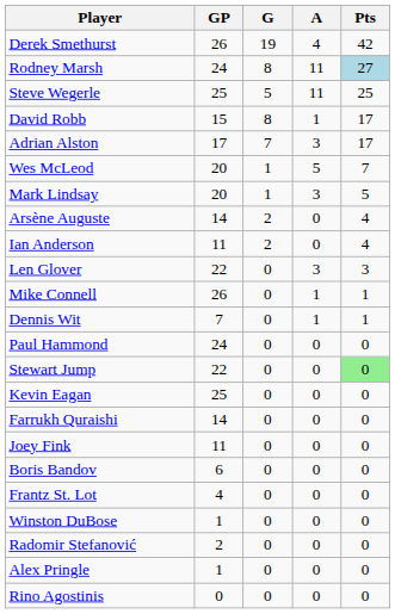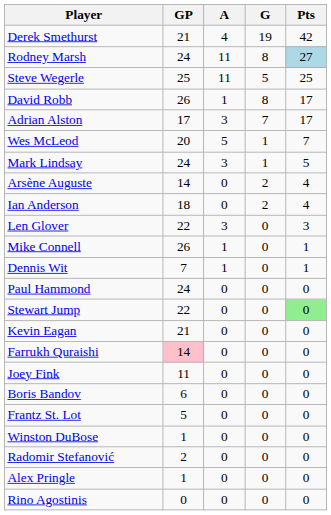 <table class="wikitable">
 <tr>
 <th style="width:35%;">Player</th>
 <th style="width:9%;">GP</th>
+<th style="width:9%;">A</th>
 <th style="width:9%;">G</th>
-<th style="width:9%;">A</th>
 <th style="width:9%;">Pts</th>
 </tr>
 <tr align=center>
 <td align=left><a href='#'>Derek Smethurst</a></td>
-<td>26</td>
+<td>21</td>
+<td>4</td>
 <td>19</td>
-<td>4</td>
 <td>42</td>
 </tr>
 <tr align=center>
 <td align=left><a href='#'>Rodney Marsh</a></td>
 <td>24</td>
+<td>11</td>
 <td>8</td>
-<td>11</td>
 <td style="background: lightblue;">27</td>
 </tr>
 <tr align=center>
 <td align=left><a href='#'>Steve Wegerle</a></td>
 <td>25</td>
+<td>11</td>
 <td>5</td>
-<td>11</td>
 <td>25</td>
 </tr>
 <tr align=center>
 <td align=left><a href='#'>David Robb</a></td>
-<td>15</td>
+<td>26</td>
+<td>1</td>
 <td>8</td>
-<td>1</td>
 <td>17</td>
 </tr>
 <tr align=center>
 <td align=left><a href='#'>Adrian Alston</a></td>
 <td>17</td>
+<td>3</td>
 <td>7</td>
-<td>3</td>
 <td>17</td>
 </tr>
 <tr align=center>
 <td align=left><a href='#'>Wes McLeod</a></td>
 <td>20</td>
+<td>5</td>
 <td>1</td>
-<td>5</td>
 <td>7</td>
 </tr>
 <tr align=center>
 <td align=left><a href='#'>Mark Lindsay</a></td>
-<td>20</td>
+<td>24</td>
+<td>3</td>
 <td>1</td>
-<td>3</td>
 <td>5</td>
 </tr>
 <tr align=center>
 <td align=left><a href='#'>Arsène Auguste</a></td>
 <td>14</td>
+<td>0</td>
 <td>2</td>
-<td>0</td>
 <td>4</td>
 </tr>
 <tr align=center>
 <td align=left><a href='#'>Ian Anderson</a></td>
-<td>11</td>
+<td>18</td>
+<td>0</td>
 <td>2</td>
-<td>0</td>
 <td>4</td>
 </tr>
 <tr align=center>
 <td align=left><a href='#'>Len Glover</a></td>
 <td>22</td>
+<td>3</td>
 <td>0</td>
-<td>3</td>
 <td>3</td>
 </tr>
 <tr align=center>
 <td align=left><a href='#'>Mike Connell</a></td>
 <td>26</td>
+<td>1</td>
 <td>0</td>
-<td>1</td>
 <td>1</td>
 </tr>
 <tr align=center>
 <td align=left><a href='#'>Dennis Wit</a></td>
 <td>7</td>
+<td>1</td>
 <td>0</td>
-<td>1</td>
 <td>1</td>
 </tr>
 <tr align=center>
 <td align=left><a href='#'>Paul Hammond</a></td>
 <td>24</td>
 <td>0</td>
 <td>0</td>
 <td>0</td>
 </tr>
 <tr align=center>
 <td align=left><a href='#'>Stewart Jump</a></td>
 <td>22</td>
 <td>0</td>
 <td>0</td>
 <td style="background: lightgreen;">0</td>
 </tr>
 <tr align=center>
 <td align=left><a href='#'>Kevin Eagan</a></td>
-<td>25</td>
+<td>21</td>
 <td>0</td>
 <td>0</td>
 <td>0</td>
 </tr>
 <tr align=center>
 <td align=left><a href='#'>Farrukh Quraishi</a></td>
-<td>14</td>
+<td style="background: pink;">14</td>
 <td>0</td>
 <td>0</td>
 <td>0</td>
 </tr>
 <tr align=center>
 <td align=left><a href='#'>Joey Fink</a></td>
 <td>11</td>
 <td>0</td>
 <td>0</td>
 <td>0</td>
 </tr>
 <tr align=center>
 <td align=left><a href='#'>Boris Bandov</a></td>
 <td>6</td>
 <td>0</td>
 <td>0</td>
 <td>0</td>
 </tr>
 <tr align=center>
 <td align=left><a href='#'>Frantz St. Lot</a></td>
-<td>4</td>
+<td>5</td>
 <td>0</td>
 <td>0</td>
 <td>0</td>
 </tr>
 <tr align=center>
 <td align=left><a href='#'>Winston DuBose</a></td>
 <td>1</td>
 <td>0</td>
 <td>0</td>
 <td>0</td>
 </tr>
 <tr align=center>
 <td align=left><a href='#'>Radomir Stefanović</a></td>
 <td>2</td>
 <td>0</td>
 <td>0</td>
 <td>0</td>
 </tr>
 <tr align=center>
 <td align=left><a href='#'>Alex Pringle</a></td>
 <td>1</td>
 <td>0</td>
 <td>0</td>
 <td>0</td>
 </tr>
 <tr align=center>
 <td align=left><a href='#'>Rino Agostinis</a></td>
 <td>0</td>
 <td>0</td>
 <td>0</td>
 <td>0</td>
 </tr>
 </table>
